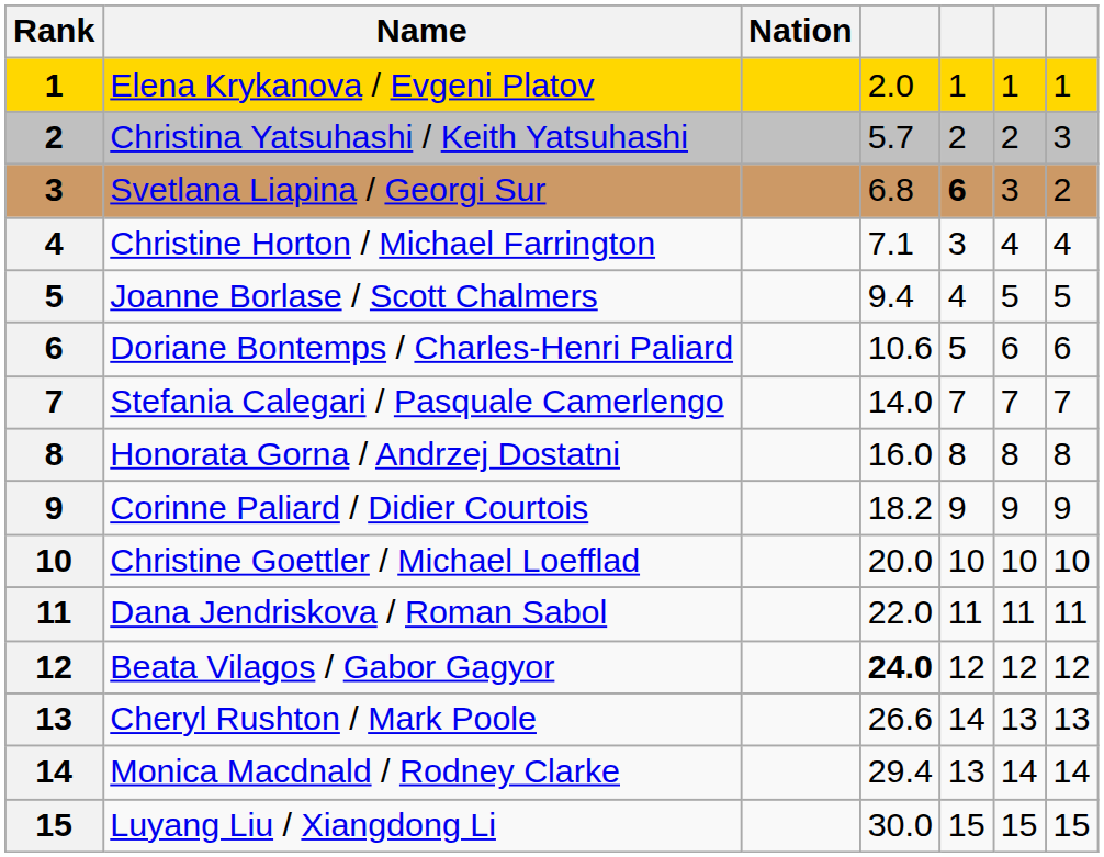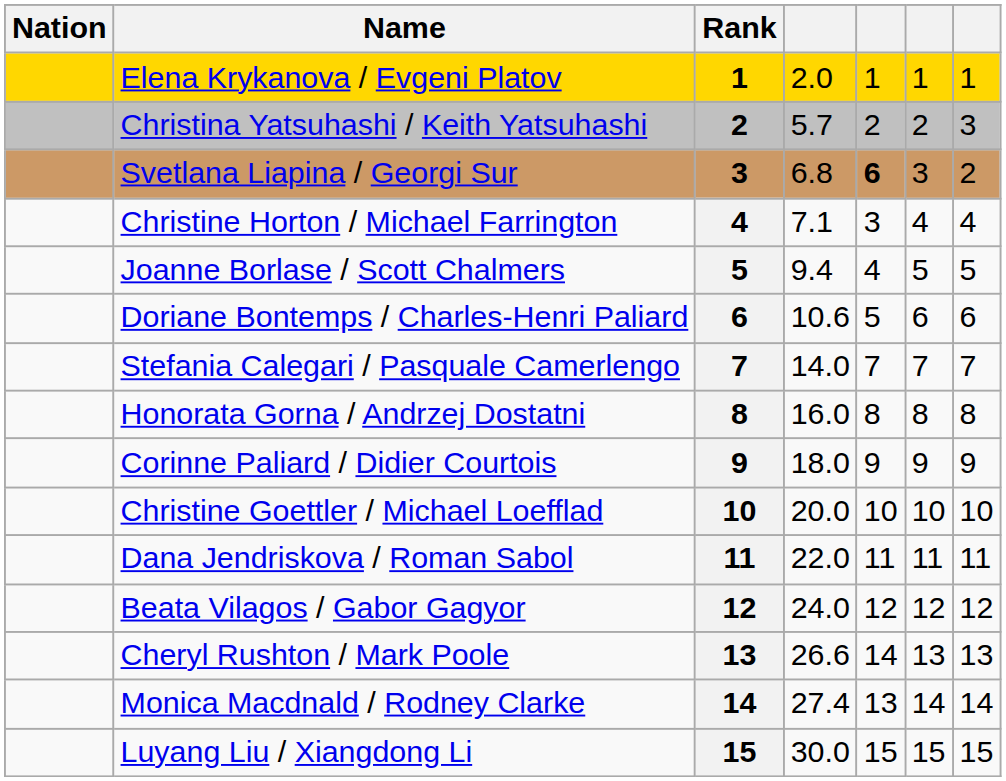 <table class="wikitable sortable">
 <tr>
+<th>Nation</th>
+<th>Name</th>
 <th>Rank</th>
-<th>Name</th>
-<th>Nation</th>
 <th></th>
 <th></th>
 <th></th>
 <th></th>
 </tr>
 <tr bgcolor=gold>
+<td></td>
+<td><a href='#'>Elena Krykanova</a> / <a href='#'>Evgeni Platov</a></td>
 <td align=center><strong>1</strong></td>
-<td><a href='#'>Elena Krykanova</a> / <a href='#'>Evgeni Platov</a></td>
-<td></td>
 <td>2.0</td>
 <td>1</td>
 <td>1</td>
 <td>1</td>
 </tr>
 <tr bgcolor=silver>
+<td></td>
+<td><a href='#'>Christina Yatsuhashi</a> / <a href='#'>Keith Yatsuhashi</a></td>
 <td align=center><strong>2</strong></td>
-<td><a href='#'>Christina Yatsuhashi</a> / <a href='#'>Keith Yatsuhashi</a></td>
-<td></td>
 <td>5.7</td>
 <td>2</td>
 <td>2</td>
 <td>3</td>
 </tr>
 <tr bgcolor=cc9966>
+<td></td>
+<td><a href='#'>Svetlana Liapina</a> / <a href='#'>Georgi Sur</a></td>
 <td align=center><strong>3</strong></td>
-<td><a href='#'>Svetlana Liapina</a> / <a href='#'>Georgi Sur</a></td>
-<td></td>
 <td>6.8</td>
 <td><strong>6</strong></td>
 <td>3</td>
 <td>2</td>
 </tr>
 <tr>
+<td></td>
+<td><a href='#'>Christine Horton</a> / <a href='#'>Michael Farrington</a></td>
 <th>4</th>
-<td><a href='#'>Christine Horton</a> / <a href='#'>Michael Farrington</a></td>
-<td></td>
 <td>7.1</td>
 <td>3</td>
 <td>4</td>
 <td>4</td>
 </tr>
 <tr>
+<td></td>
+<td><a href='#'>Joanne Borlase</a> / <a href='#'>Scott Chalmers</a></td>
 <th>5</th>
-<td><a href='#'>Joanne Borlase</a> / <a href='#'>Scott Chalmers</a></td>
-<td></td>
 <td>9.4</td>
 <td>4</td>
 <td>5</td>
 <td>5</td>
 </tr>
 <tr>
+<td></td>
+<td><a href='#'>Doriane Bontemps</a> / <a href='#'>Charles-Henri Paliard</a></td>
 <th>6</th>
-<td><a href='#'>Doriane Bontemps</a> / <a href='#'>Charles-Henri Paliard</a></td>
-<td></td>
 <td>10.6</td>
 <td>5</td>
 <td>6</td>
 <td>6</td>
 </tr>
 <tr>
+<td></td>
+<td><a href='#'>Stefania Calegari</a> / <a href='#'>Pasquale Camerlengo</a></td>
 <th>7</th>
-<td><a href='#'>Stefania Calegari</a> / <a href='#'>Pasquale Camerlengo</a></td>
-<td></td>
 <td>14.0</td>
 <td>7</td>
 <td>7</td>
 <td>7</td>
 </tr>
 <tr>
+<td></td>
+<td><a href='#'>Honorata Gorna</a> / <a href='#'>Andrzej Dostatni</a></td>
 <th>8</th>
-<td><a href='#'>Honorata Gorna</a> / <a href='#'>Andrzej Dostatni</a></td>
-<td></td>
 <td>16.0</td>
 <td>8</td>
 <td>8</td>
 <td>8</td>
 </tr>
 <tr>
+<td></td>
+<td><a href='#'>Corinne Paliard</a> / <a href='#'>Didier Courtois</a></td>
 <th>9</th>
-<td><a href='#'>Corinne Paliard</a> / <a href='#'>Didier Courtois</a></td>
-<td></td>
-<td>18.2</td>
+<td>18.0</td>
 <td>9</td>
 <td>9</td>
 <td>9</td>
 </tr>
 <tr>
+<td></td>
+<td><a href='#'>Christine Goettler</a> / <a href='#'>Michael Loefflad</a></td>
 <th>10</th>
-<td><a href='#'>Christine Goettler</a> / <a href='#'>Michael Loefflad</a></td>
-<td></td>
 <td>20.0</td>
 <td>10</td>
 <td>10</td>
 <td>10</td>
 </tr>
 <tr>
+<td></td>
+<td><a href='#'>Dana Jendriskova</a> / <a href='#'>Roman Sabol</a></td>
 <th>11</th>
-<td><a href='#'>Dana Jendriskova</a> / <a href='#'>Roman Sabol</a></td>
-<td></td>
 <td>22.0</td>
 <td>11</td>
 <td>11</td>
 <td>11</td>
 </tr>
 <tr>
+<td></td>
+<td><a href='#'>Beata Vilagos</a> / <a href='#'>Gabor Gagyor</a></td>
 <th>12</th>
-<td><a href='#'>Beata Vilagos</a> / <a href='#'>Gabor Gagyor</a></td>
-<td></td>
-<td><strong>24.0</strong></td>
+<td>24.0</td>
 <td>12</td>
 <td>12</td>
 <td>12</td>
 </tr>
 <tr>
+<td></td>
+<td><a href='#'>Cheryl Rushton</a> / <a href='#'>Mark Poole</a></td>
 <th>13</th>
-<td><a href='#'>Cheryl Rushton</a> / <a href='#'>Mark Poole</a></td>
-<td></td>
 <td>26.6</td>
 <td>14</td>
 <td>13</td>
 <td>13</td>
 </tr>
 <tr>
+<td></td>
+<td><a href='#'>Monica Macdnald</a> / <a href='#'>Rodney Clarke</a></td>
 <th>14</th>
-<td><a href='#'>Monica Macdnald</a> / <a href='#'>Rodney Clarke</a></td>
-<td></td>
-<td>29.4</td>
+<td>27.4</td>
 <td>13</td>
 <td>14</td>
 <td>14</td>
 </tr>
 <tr>
+<td></td>
+<td><a href='#'>Luyang Liu</a> / <a href='#'>Xiangdong Li</a></td>
 <th>15</th>
-<td><a href='#'>Luyang Liu</a> / <a href='#'>Xiangdong Li</a></td>
-<td></td>
 <td>30.0</td>
 <td>15</td>
 <td>15</td>
 <td>15</td>
 </tr>
 </table>
